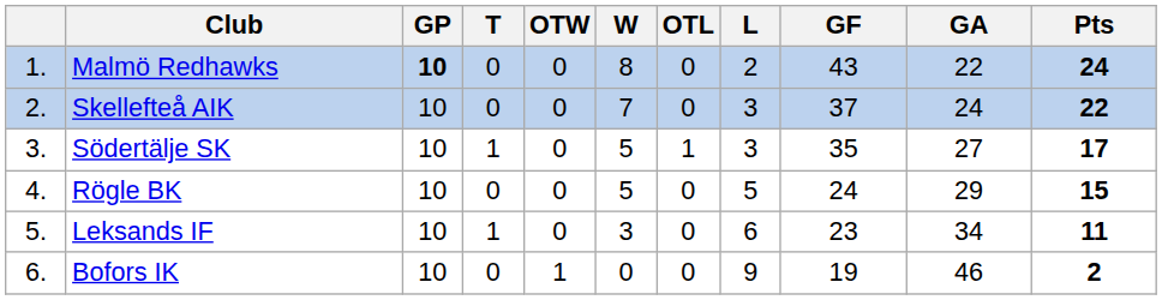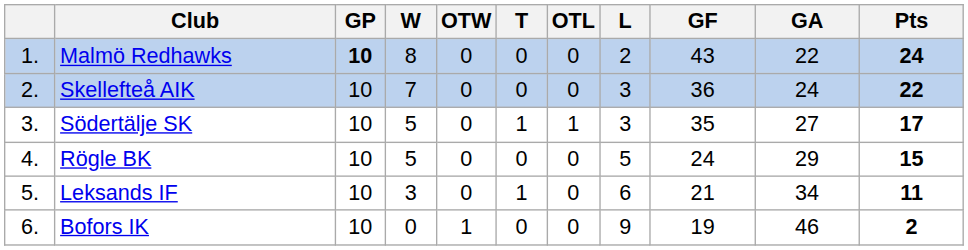 <table class="wikitable">
 <tr>
 <th width="30"></th>
 <th width="200">Club</th>
 <th width="30">GP</th>
+<th width="30">W</th>
+<th width="30">OTW</th>
 <th width="30">T</th>
-<th width="30">OTW</th>
-<th width="30">W</th>
 <th width="30">OTL</th>
 <th width="30">L</th>
 <th width="70">GF</th>
 <th width="70">GA</th>
 <th width="70">Pts</th>
 </tr>
 <tr bgcolor="#BCD2EE" align="center">
 <td>1.</td>
 <td align="left"><a href='#'>Malmö Redhawks</a></td>
 <td><strong>10</strong></td>
+<td>8</td>
 <td>0</td>
 <td>0</td>
-<td>8</td>
 <td>0</td>
 <td>2</td>
 <td>43</td>
 <td>22</td>
 <td><strong>24</strong></td>
 </tr>
 <tr bgcolor="#BCD2EE" align="center">
 <td>2.</td>
 <td align="left"><a href='#'>Skellefteå AIK</a></td>
 <td>10</td>
+<td>7</td>
 <td>0</td>
 <td>0</td>
-<td>7</td>
 <td>0</td>
 <td>3</td>
-<td>37</td>
+<td>36</td>
 <td>24</td>
 <td><strong>22</strong></td>
 </tr>
 <tr bgcolor="#FFFFFF" align="center">
 <td>3.</td>
 <td align="left"><a href='#'>Södertälje SK</a></td>
 <td>10</td>
+<td>5</td>
+<td>0</td>
 <td>1</td>
-<td>0</td>
-<td>5</td>
 <td>1</td>
 <td>3</td>
 <td>35</td>
 <td>27</td>
 <td><strong>17</strong></td>
 </tr>
 <tr bgcolor="#FFFFFF" align="center">
 <td>4.</td>
 <td align="left"><a href='#'>Rögle BK</a></td>
 <td>10</td>
+<td>5</td>
 <td>0</td>
 <td>0</td>
-<td>5</td>
 <td>0</td>
 <td>5</td>
 <td>24</td>
 <td>29</td>
 <td><strong>15</strong></td>
 </tr>
 <tr bgcolor="#FFFFFF" align="center">
 <td>5.</td>
 <td align="left"><a href='#'>Leksands IF</a></td>
 <td>10</td>
+<td>3</td>
+<td>0</td>
 <td>1</td>
 <td>0</td>
-<td>3</td>
-<td>0</td>
 <td>6</td>
-<td>23</td>
+<td>21</td>
 <td>34</td>
 <td><strong>11</strong></td>
 </tr>
 <tr bgcolor="#FFFFFF" align="center">
 <td>6.</td>
 <td align="left"><a href='#'>Bofors IK</a></td>
 <td>10</td>
 <td>0</td>
 <td>1</td>
 <td>0</td>
 <td>0</td>
 <td>9</td>
 <td>19</td>
 <td>46</td>
 <td><strong>2</strong></td>
 </tr>
 </table>
